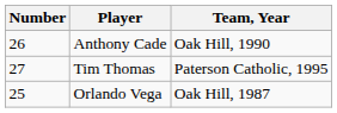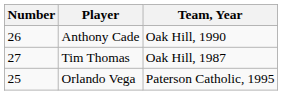 <table class="wikitable">
 <tr>
 <th>Number</th>
 <th>Player</th>
 <th>Team, Year</th>
 </tr>
 <tr>
 <td>26</td>
 <td>Anthony Cade</td>
 <td>Oak Hill, 1990</td>
 </tr>
 <tr>
 <td>27</td>
 <td>Tim Thomas</td>
-<td>Paterson Catholic, 1995</td>
+<td>Oak Hill, 1987</td>
 </tr>
 <tr>
 <td>25</td>
 <td>Orlando Vega</td>
-<td>Oak Hill, 1987</td>
+<td>Paterson Catholic, 1995</td>
 </tr>
 </table>
